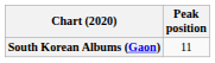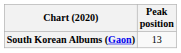 <table class="wikitable plainrowheaders" style="text-align:center">
 <tr>
 <th scope="col">Chart (2020)</th>
 <th scope="col">Peak<br>position</th>
 </tr>
 <tr>
 <th scope="row">South Korean Albums (<a href='#'>Gaon</a>)</th>
-<td>11</td>
+<td>13</td>
 </tr>
 </table>
